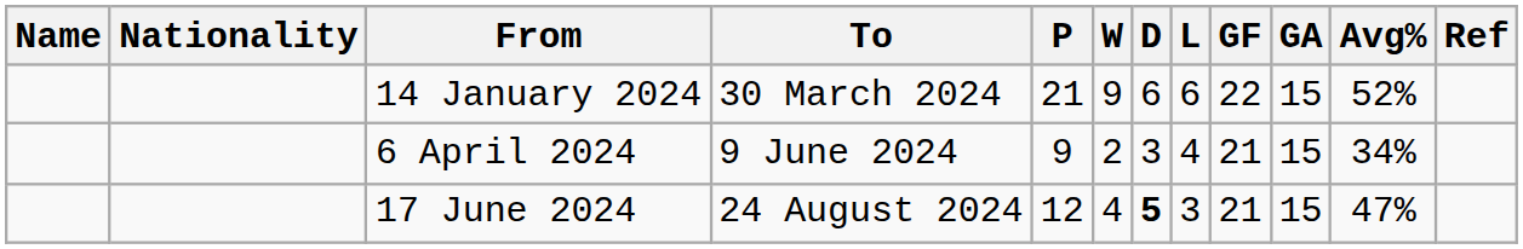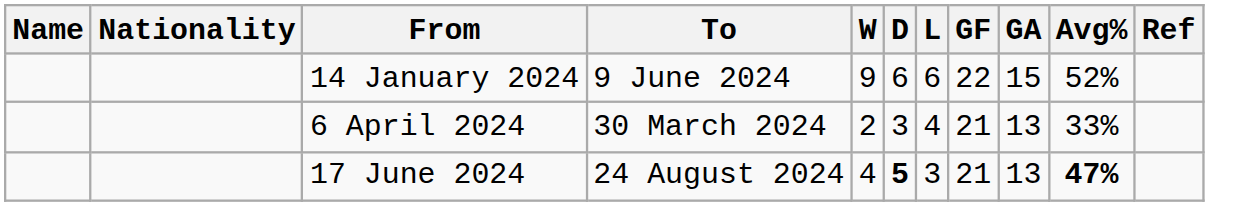 <table class="wikitable sortable">
 <tr>
 <th>Name</th>
 <th>Nationality</th>
 <th>From</th>
 <th class="unsortable">To</th>
-<th>P</th>
 <th>W</th>
 <th>D</th>
 <th>L</th>
 <th>GF</th>
 <th>GA</th>
 <th>Avg%</th>
 <th>Ref</th>
 </tr>
 <tr>
 <td align=left></td>
 <td></td>
 <td align=left>14 January 2024</td>
-<td align=left>30 March 2024</td>
-<td align=center>21</td>
+<td align=left>9 June 2024</td>
 <td align=center>9</td>
 <td align=center>6</td>
 <td align=center>6</td>
 <td align=center>22</td>
 <td align=center>15</td>
 <td align=center>52%</td>
 <td align=center></td>
 </tr>
 <tr>
 <td align=left></td>
 <td></td>
 <td align=left>6 April 2024</td>
-<td align=left>9 June 2024</td>
-<td align=center>9</td>
+<td align=left>30 March 2024</td>
 <td align=center>2</td>
 <td align=center>3</td>
 <td align=center>4</td>
 <td align=center>21</td>
-<td align=center>15</td>
-<td align=center>34%</td>
+<td align=center>13</td>
+<td align=center>33%</td>
 <td align=center></td>
 </tr>
 <tr>
 <td align=left></td>
 <td></td>
 <td align=left>17 June 2024</td>
 <td align=left>24 August 2024</td>
-<td align=center>12</td>
 <td align=center>4</td>
 <td align=center><strong>5</strong></td>
 <td align=center>3</td>
 <td align=center>21</td>
-<td align=center>15</td>
-<td align=center>47%</td>
+<td align=center>13</td>
+<td align=center><strong>47%</strong></td>
 <td align=center></td>
 </tr>
 </table>
